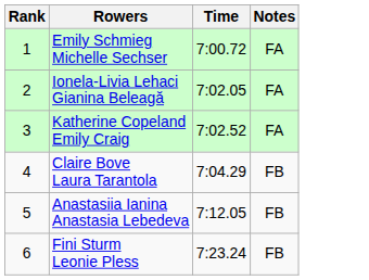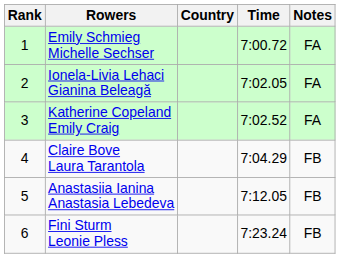 <table class="wikitable" style="text-align:center">
 <tr>
 <th>Rank</th>
 <th>Rowers</th>
+<th>Country</th>
 <th>Time</th>
 <th>Notes</th>
 </tr>
 <tr bgcolor=ccffcc>
 <td>1</td>
 <td align="left"><a href='#'>Emily Schmieg</a><br><a href='#'>Michelle Sechser</a></td>
+<td align="left"></td>
 <td>7:00.72</td>
 <td>FA</td>
 </tr>
 <tr bgcolor=ccffcc>
 <td>2</td>
 <td align="left"><a href='#'>Ionela-Livia Lehaci</a><br><a href='#'>Gianina Beleagă</a></td>
+<td align="left"></td>
 <td>7:02.05</td>
 <td>FA</td>
 </tr>
 <tr bgcolor=ccffcc>
 <td>3</td>
 <td align="left"><a href='#'>Katherine Copeland</a><br><a href='#'>Emily Craig</a></td>
+<td align="left"></td>
 <td>7:02.52</td>
 <td>FA</td>
 </tr>
 <tr>
 <td>4</td>
 <td align="left"><a href='#'>Claire Bove</a><br><a href='#'>Laura Tarantola</a></td>
+<td align="left"></td>
 <td>7:04.29</td>
 <td>FB</td>
 </tr>
 <tr>
 <td>5</td>
 <td align="left"><a href='#'>Anastasiia Ianina</a><br><a href='#'>Anastasia Lebedeva</a></td>
+<td align="left"></td>
 <td>7:12.05</td>
 <td>FB</td>
 </tr>
 <tr>
 <td>6</td>
 <td align="left"><a href='#'>Fini Sturm</a><br><a href='#'>Leonie Pless</a></td>
+<td align="left"></td>
 <td>7:23.24</td>
 <td>FB</td>
 </tr>
 </table>
